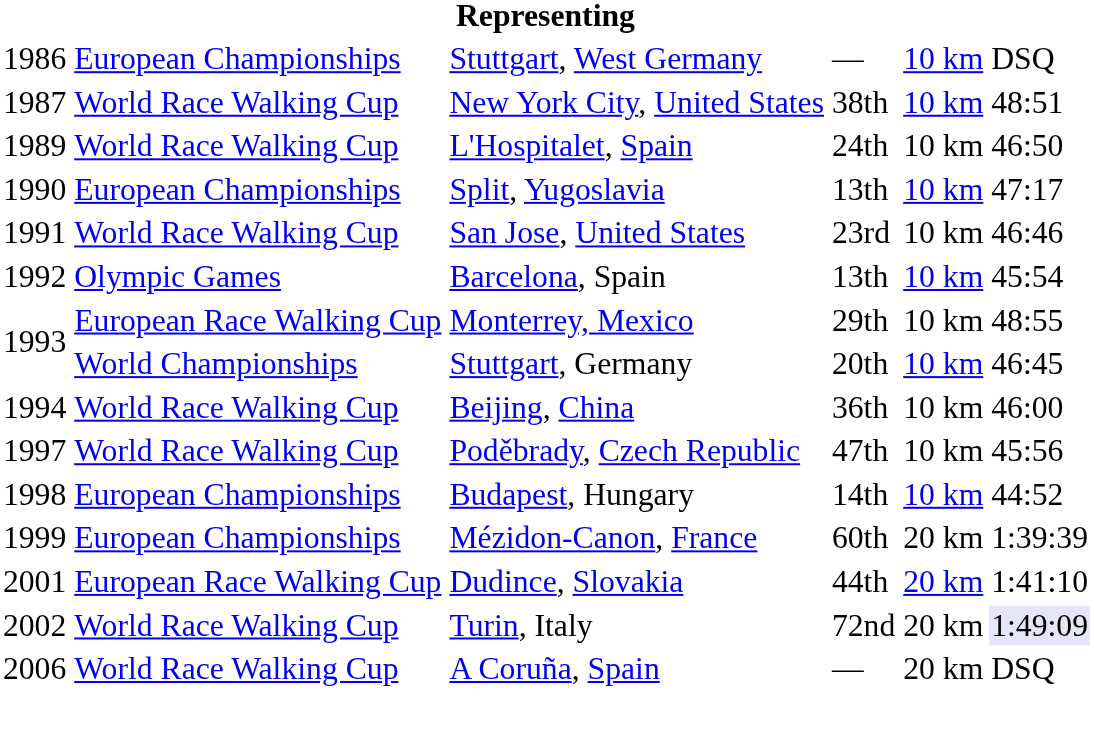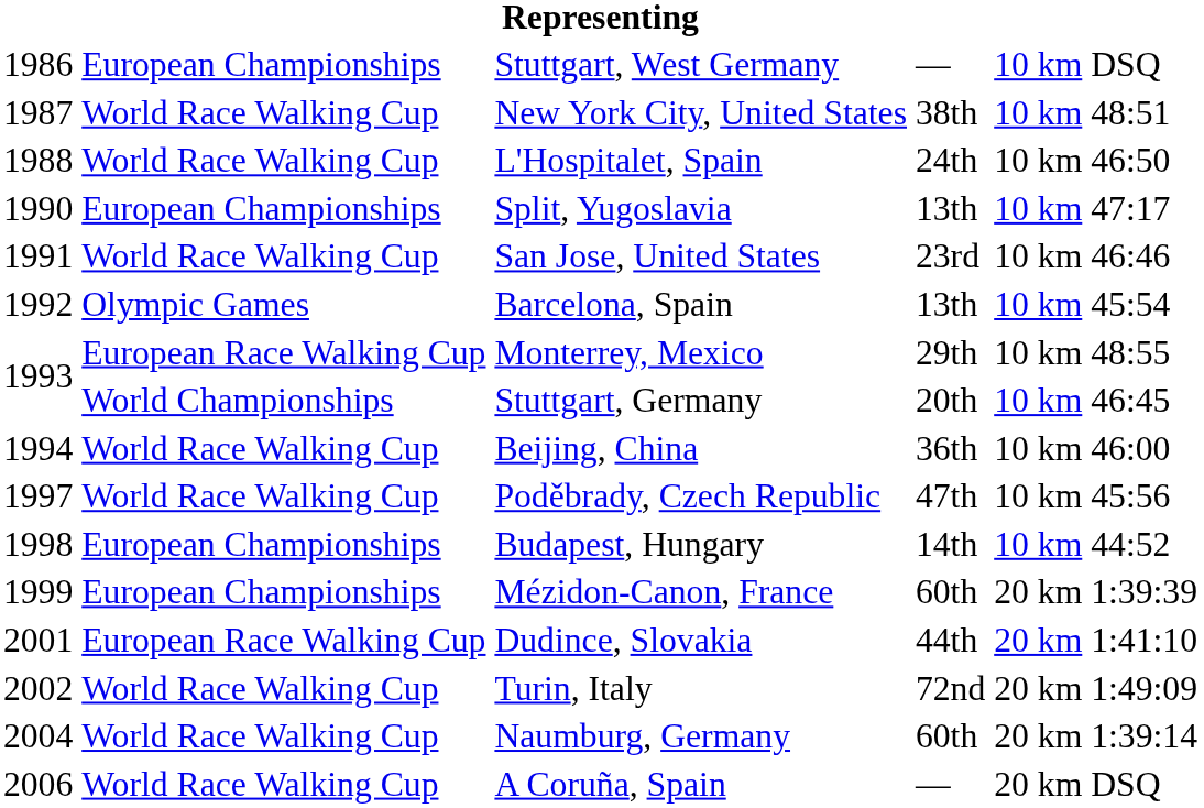 <table>
 <tr>
 <th colspan="6">Representing </th>
 </tr>
 <tr>
 <td>1986</td>
 <td><a href='#'>European Championships</a></td>
 <td><a href='#'>Stuttgart</a>, <a href='#'>West Germany</a></td>
 <td>—</td>
 <td><a href='#'>10 km</a></td>
 <td>DSQ</td>
 </tr>
 <tr>
 <td>1987</td>
 <td><a href='#'>World Race Walking Cup</a></td>
 <td><a href='#'>New York City</a>, <a href='#'>United States</a></td>
 <td>38th</td>
 <td><a href='#'>10 km</a></td>
 <td>48:51</td>
 </tr>
 <tr>
-<td>1989</td>
+<td>1988</td>
 <td><a href='#'>World Race Walking Cup</a></td>
 <td><a href='#'>L'Hospitalet</a>, <a href='#'>Spain</a></td>
 <td>24th</td>
 <td>10 km</td>
 <td>46:50</td>
 </tr>
 <tr>
 <td>1990</td>
 <td><a href='#'>European Championships</a></td>
 <td><a href='#'>Split</a>, <a href='#'>Yugoslavia</a></td>
 <td>13th</td>
 <td><a href='#'>10 km</a></td>
 <td>47:17</td>
 </tr>
 <tr>
 <td>1991</td>
 <td><a href='#'>World Race Walking Cup</a></td>
 <td><a href='#'>San Jose</a>, <a href='#'>United States</a></td>
 <td>23rd</td>
 <td>10 km</td>
 <td>46:46</td>
 </tr>
 <tr>
 <td>1992</td>
 <td><a href='#'>Olympic Games</a></td>
 <td><a href='#'>Barcelona</a>, Spain</td>
 <td>13th</td>
 <td><a href='#'>10 km</a></td>
 <td>45:54</td>
 </tr>
 <tr>
 <td rowspan=2>1993</td>
 <td><a href='#'>European Race Walking Cup</a></td>
 <td><a href='#'>Monterrey, Mexico</a></td>
 <td>29th</td>
 <td>10 km</td>
 <td>48:55</td>
 </tr>
 <tr>
 <td><a href='#'>World Championships</a></td>
 <td><a href='#'>Stuttgart</a>, Germany</td>
 <td>20th</td>
 <td><a href='#'>10 km</a></td>
 <td>46:45</td>
 </tr>
 <tr>
 <td>1994</td>
 <td><a href='#'>World Race Walking Cup</a></td>
 <td><a href='#'>Beijing</a>, <a href='#'>China</a></td>
 <td>36th</td>
 <td>10 km</td>
 <td>46:00</td>
 </tr>
 <tr>
 <td>1997</td>
 <td><a href='#'>World Race Walking Cup</a></td>
 <td><a href='#'>Poděbrady</a>, <a href='#'>Czech Republic</a></td>
 <td>47th</td>
 <td>10 km</td>
 <td>45:56</td>
 </tr>
 <tr>
 <td>1998</td>
 <td><a href='#'>European Championships</a></td>
 <td><a href='#'>Budapest</a>, Hungary</td>
 <td>14th</td>
 <td><a href='#'>10 km</a></td>
 <td>44:52</td>
 </tr>
 <tr>
 <td>1999</td>
 <td><a href='#'>European Championships</a></td>
 <td><a href='#'>Mézidon-Canon</a>, <a href='#'>France</a></td>
 <td>60th</td>
 <td>20 km</td>
 <td>1:39:39</td>
 </tr>
 <tr>
 <td>2001</td>
 <td><a href='#'>European Race Walking Cup</a></td>
 <td><a href='#'>Dudince</a>, <a href='#'>Slovakia</a></td>
 <td>44th</td>
 <td><a href='#'>20 km</a></td>
 <td>1:41:10</td>
 </tr>
 <tr>
 <td>2002</td>
 <td><a href='#'>World Race Walking Cup</a></td>
 <td><a href='#'>Turin</a>, Italy</td>
 <td>72nd</td>
 <td>20 km</td>
-<td style="background: lavender;">1:49:09</td>
+<td>1:49:09</td>
+</tr>
+<tr>
+<td>2004</td>
+<td><a href='#'>World Race Walking Cup</a></td>
+<td><a href='#'>Naumburg</a>, <a href='#'>Germany</a></td>
+<td>60th</td>
+<td>20 km</td>
+<td>1:39:14</td>
 </tr>
 <tr>
 <td>2006</td>
 <td><a href='#'>World Race Walking Cup</a></td>
 <td><a href='#'>A Coruña</a>, <a href='#'>Spain</a></td>
 <td>—</td>
 <td>20 km</td>
 <td>DSQ</td>
 </tr>
 </table>
